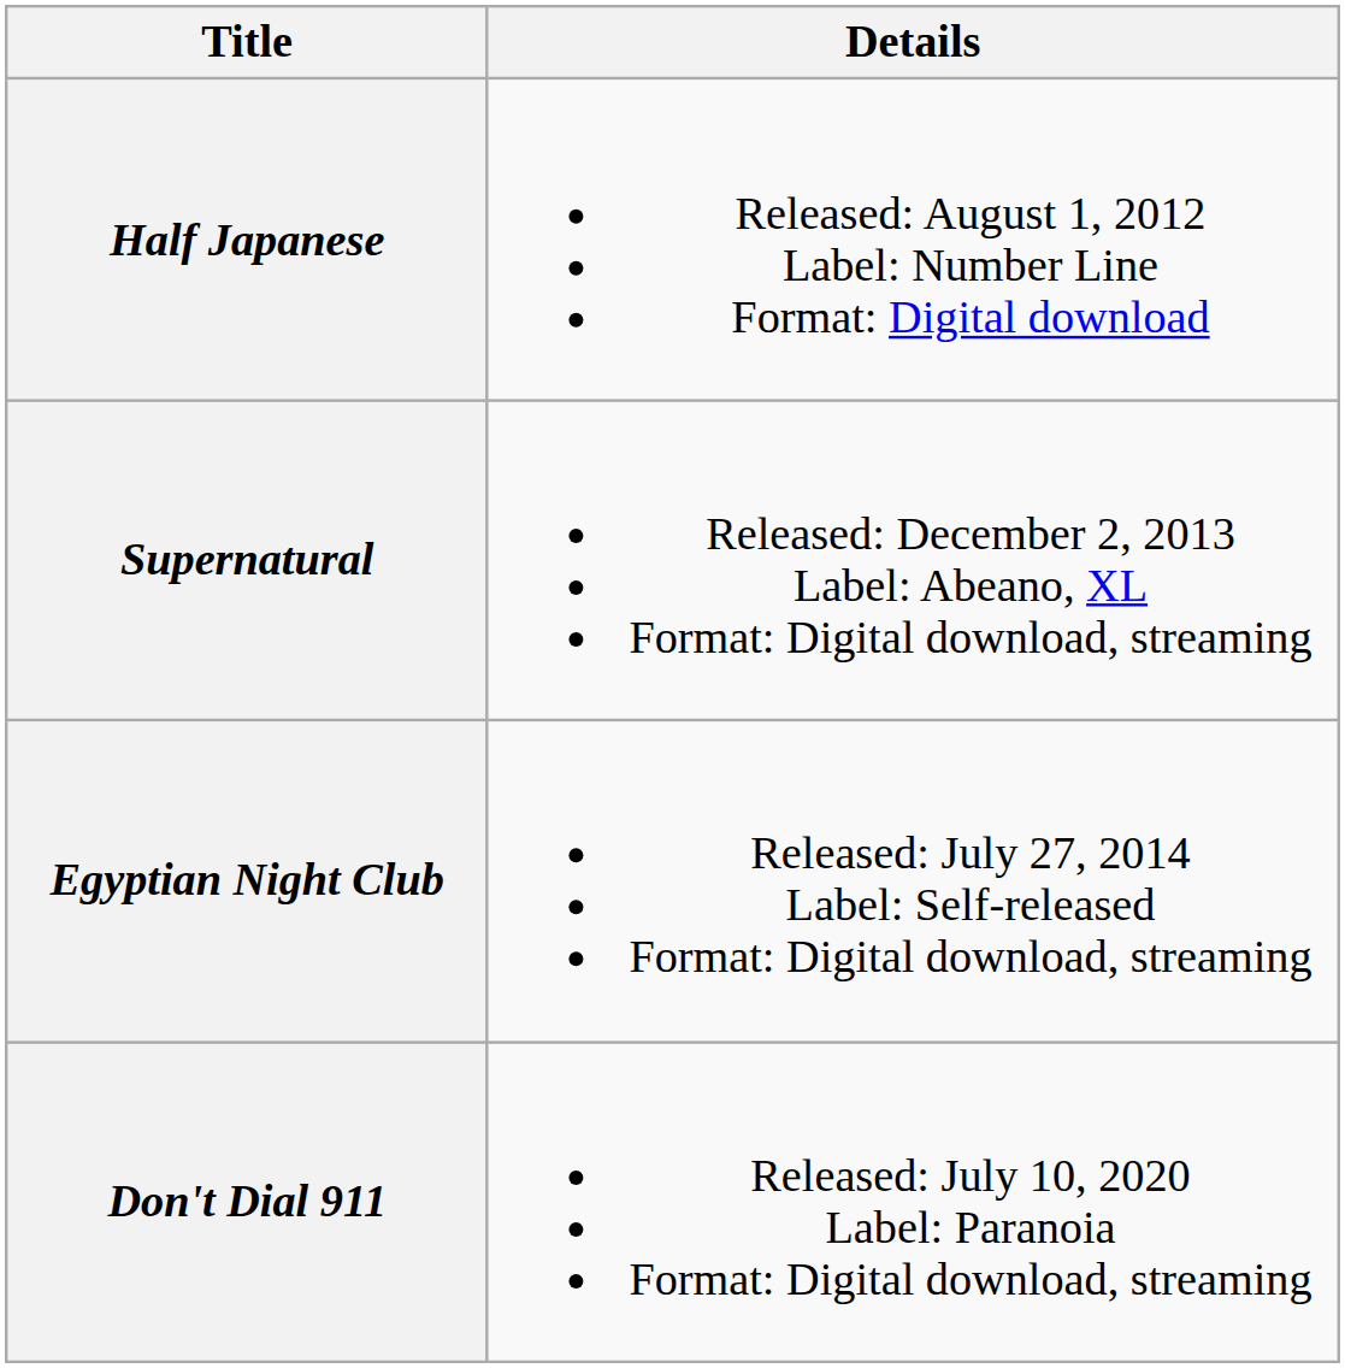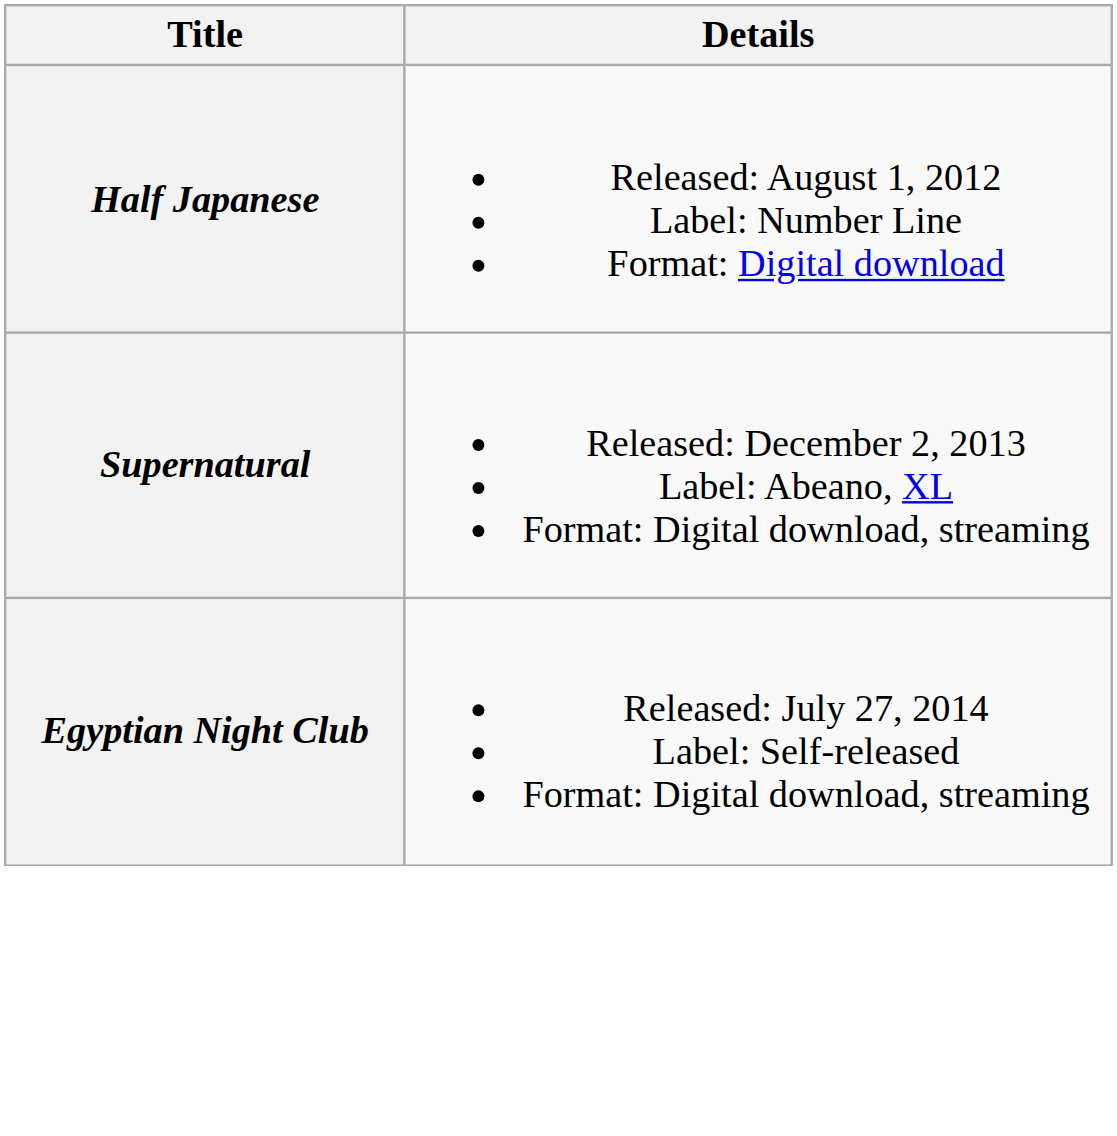 <table class="wikitable plainrowheaders" style="text-align:center;">
 <tr>
 <th scope="col" style="width:10em;">Title</th>
 <th scope="col" style="width:18em;">Details</th>
 </tr>
 <tr>
 <th scope="row"><em>Half Japanese</em></th>
 <td><br><ul><li>Released: August 1, 2012</li><li>Label: Number Line</li><li>Format: <a href='#'>Digital download</a></li></ul></td>
 </tr>
 <tr>
 <th scope="row"><em>Supernatural</em></th>
 <td><br><ul><li>Released: December 2, 2013</li><li>Label: Abeano, <a href='#'>XL</a></li><li>Format: Digital download, streaming</li></ul></td>
 </tr>
 <tr>
 <th scope="row"><em>Egyptian Night Club</em></th>
 <td><br><ul><li>Released: July 27, 2014</li><li>Label: Self-released</li><li>Format: Digital download, streaming</li></ul></td>
 </tr>
-<tr>
-<th scope="row"><em>Don't Dial 911</em><br></th>
-<td><br><ul><li>Released: July 10, 2020</li><li>Label: Paranoia</li><li>Format: Digital download, streaming</li></ul></td>
-</tr>
 </table>
